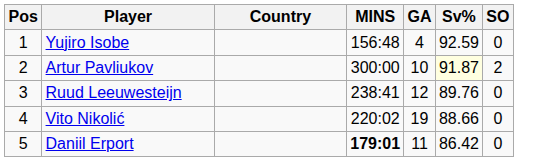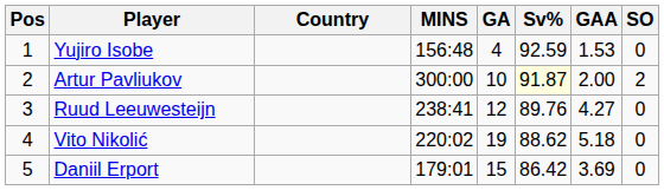 <table class="wikitable sortable" style="text-align: center;">
 <tr>
 <th width=30>Pos</th>
 <th width=165>Player</th>
 <th width=125>Country</th>
 <th width=20>MINS</th>
 <th width=20>GA</th>
 <th width=20>Sv%</th>
+<th width=20>GAA</th>
 <th width=20>SO</th>
 </tr>
 <tr>
 <td>1</td>
 <td align=left><a href='#'>Yujiro Isobe</a></td>
 <td align=left></td>
 <td>156:48</td>
 <td>4</td>
 <td>92.59</td>
+<td>1.53</td>
 <td>0</td>
 </tr>
 <tr>
 <td>2</td>
 <td align=left><a href='#'>Artur Pavliukov</a></td>
 <td align=left></td>
 <td>300:00</td>
 <td>10</td>
 <td style="background: lightyellow;">91.87</td>
+<td>2.00</td>
 <td>2</td>
 </tr>
 <tr>
 <td>3</td>
 <td align=left><a href='#'>Ruud Leeuwesteijn</a></td>
 <td align=left></td>
 <td>238:41</td>
 <td>12</td>
 <td>89.76</td>
+<td>4.27</td>
 <td>0</td>
 </tr>
 <tr>
 <td>4</td>
 <td align=left><a href='#'>Vito Nikolić</a></td>
 <td align=left></td>
 <td>220:02</td>
 <td>19</td>
-<td>88.66</td>
+<td>88.62</td>
+<td>5.18</td>
 <td>0</td>
 </tr>
 <tr>
 <td>5</td>
 <td align=left><a href='#'>Daniil Erport</a></td>
 <td align=left></td>
-<td><strong>179:01</strong></td>
-<td>11</td>
+<td>179:01</td>
+<td>15</td>
 <td>86.42</td>
+<td>3.69</td>
 <td>0</td>
 </tr>
 </table>
